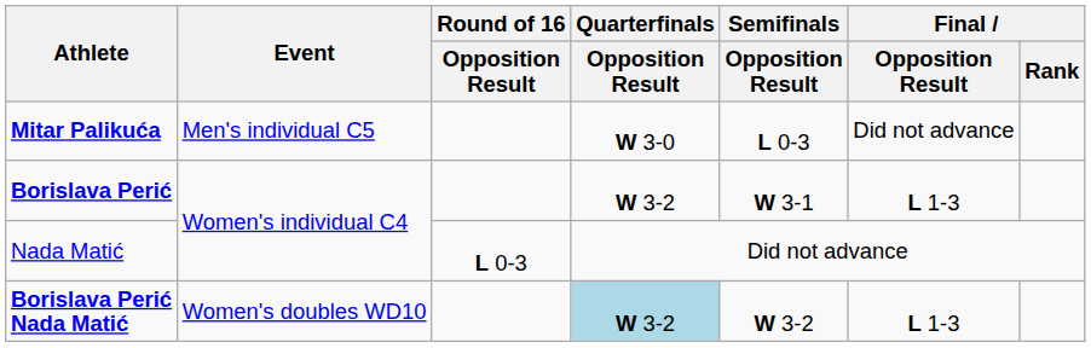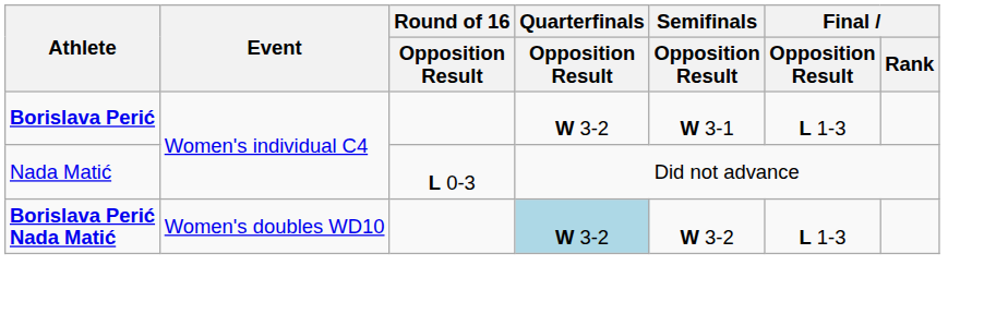 <table class=wikitable style="font-size:90%">
 <tr align=center>
 <th rowspan="2">Athlete</th>
 <th rowspan="2">Event</th>
 <th>Round of 16</th>
 <th>Quarterfinals</th>
 <th>Semifinals</th>
 <th colspan="2">Final / </th>
 </tr>
 <tr>
 <th>Opposition<br>Result</th>
 <th>Opposition<br>Result</th>
 <th>Opposition<br>Result</th>
 <th>Opposition<br>Result</th>
 <th>Rank</th>
-</tr>
-<tr align=center>
-<td align=left><strong><a href='#'>Mitar Palikuća</a></strong></td>
-<td align=left><a href='#'>Men's individual C5</a></td>
-<td></td>
-<td><br><strong>W</strong> 3-0</td>
-<td><br><strong>L</strong> 0-3</td>
-<td>Did not advance</td>
-<td></td>
 </tr>
 <tr align=center>
 <td align=left><strong><a href='#'>Borislava Perić</a></strong></td>
 <td align=left rowspan=2><a href='#'>Women's individual C4</a></td>
 <td></td>
 <td><br><strong>W</strong> 3-2</td>
 <td><br><strong>W</strong> 3-1</td>
 <td><br><strong>L</strong> 1-3</td>
 <td></td>
 </tr>
 <tr align=center>
 <td align=left><a href='#'>Nada Matić</a></td>
 <td><br><strong>L</strong> 0-3</td>
 <td colspan=4>Did not advance</td>
 </tr>
 <tr align=center>
 <td align=left><strong><a href='#'>Borislava Perić</a> <br> <a href='#'>Nada Matić</a></strong></td>
 <td align=left><a href='#'>Women's doubles WD10</a></td>
 <td></td>
 <td style="background: lightblue;"><br><strong>W</strong> 3-2</td>
 <td><br><strong>W</strong> 3-2</td>
 <td><br><strong>L</strong> 1-3</td>
 <td></td>
 </tr>
 </table>
